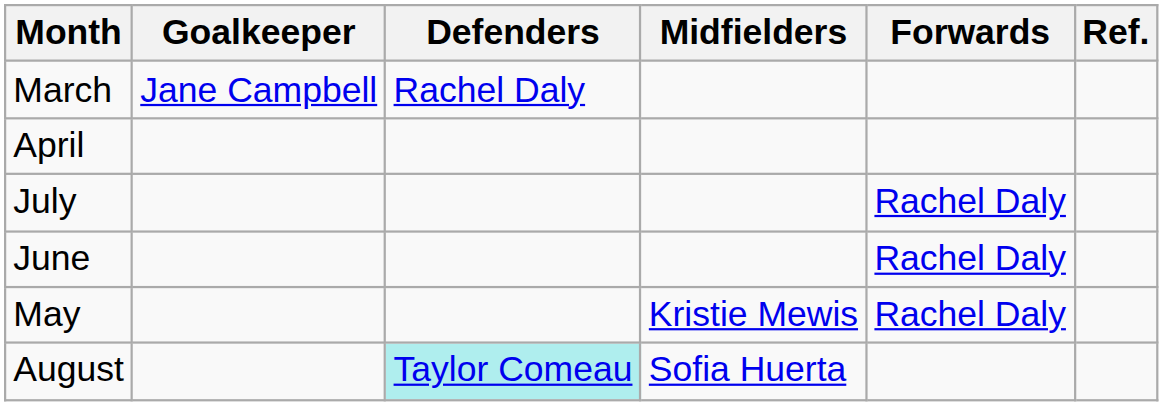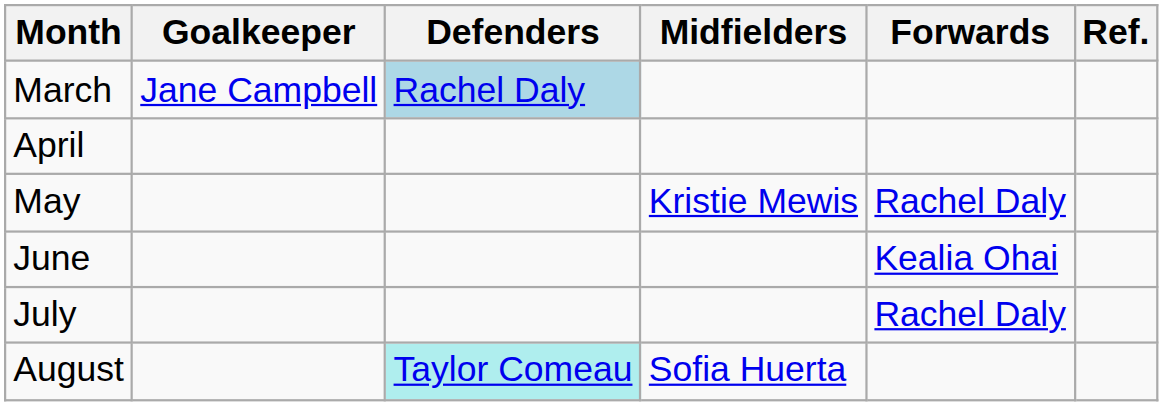 <table class="wikitable">
 <tr>
 <th>Month</th>
 <th>Goalkeeper</th>
 <th>Defenders</th>
 <th>Midfielders</th>
 <th>Forwards</th>
 <th>Ref.</th>
 </tr>
 <tr>
 <td>March</td>
 <td> <a href='#'>Jane Campbell</a></td>
-<td> <a href='#'>Rachel Daly</a></td>
+<td style="background: lightblue;"> <a href='#'>Rachel Daly</a></td>
 <td></td>
 <td></td>
 <td></td>
 </tr>
 <tr>
 <td>April</td>
 <td></td>
 <td></td>
 <td></td>
 <td></td>
 <td></td>
 </tr>
 <tr>
-<td>July</td>
+<td>May</td>
 <td></td>
 <td></td>
-<td></td>
+<td> <a href='#'>Kristie Mewis</a></td>
 <td> <a href='#'>Rachel Daly</a></td>
 <td></td>
 </tr>
 <tr>
 <td>June</td>
 <td></td>
 <td></td>
 <td></td>
-<td> <a href='#'>Rachel Daly</a></td>
+<td> <a href='#'>Kealia Ohai</a></td>
 <td></td>
 </tr>
 <tr>
-<td>May</td>
+<td>July</td>
 <td></td>
 <td></td>
-<td> <a href='#'>Kristie Mewis</a></td>
+<td></td>
 <td> <a href='#'>Rachel Daly</a></td>
 <td></td>
 </tr>
 <tr>
 <td>August</td>
 <td></td>
 <td style="background: paleturquoise;"> <a href='#'>Taylor Comeau</a></td>
 <td> <a href='#'>Sofia Huerta</a></td>
 <td></td>
 <td></td>
 </tr>
 </table>
